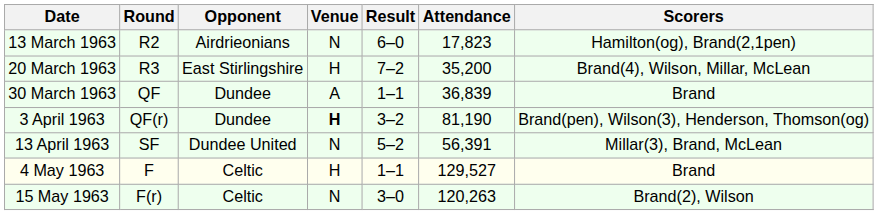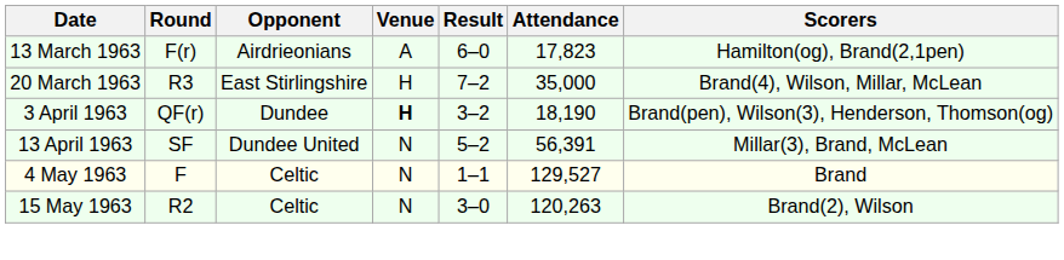 <table class="wikitable sortable" style="font-size:100%; text-align:center">
 <tr>
 <th>Date</th>
 <th>Round</th>
 <th>Opponent</th>
 <th>Venue</th>
 <th>Result</th>
 <th>Attendance</th>
 <th>Scorers</th>
 </tr>
 <tr bgcolor = "#EEFFEE">
 <td>13 March 1963</td>
-<td>R2</td>
+<td>F(r)</td>
 <td>Airdrieonians</td>
-<td>N</td>
+<td>A</td>
 <td>6–0</td>
 <td>17,823</td>
 <td>Hamilton(og), Brand(2,1pen)</td>
 </tr>
 <tr bgcolor = "#EEFFEE">
 <td>20 March 1963</td>
 <td>R3</td>
 <td>East Stirlingshire</td>
 <td>H</td>
 <td>7–2</td>
-<td>35,200</td>
+<td>35,000</td>
 <td>Brand(4), Wilson, Millar, McLean</td>
-</tr>
-<tr bgcolor = "#EEFFEE">
-<td>30 March 1963</td>
-<td>QF</td>
-<td>Dundee</td>
-<td>A</td>
-<td>1–1</td>
-<td>36,839</td>
-<td>Brand</td>
 </tr>
 <tr bgcolor = "#EEFFEE">
 <td>3 April 1963</td>
 <td>QF(r)</td>
 <td>Dundee</td>
 <td><strong>H</strong></td>
 <td>3–2</td>
-<td>81,190</td>
+<td>18,190</td>
 <td>Brand(pen), Wilson(3), Henderson, Thomson(og)</td>
 </tr>
 <tr bgcolor = "#EEFFEE">
 <td>13 April 1963</td>
 <td>SF</td>
 <td>Dundee United</td>
 <td>N</td>
 <td>5–2</td>
 <td>56,391</td>
 <td>Millar(3), Brand, McLean</td>
 </tr>
 <tr bgcolor = "#FFFFEE">
 <td>4 May 1963</td>
 <td>F</td>
 <td>Celtic</td>
-<td>H</td>
+<td>N</td>
 <td>1–1</td>
 <td>129,527</td>
 <td>Brand</td>
 </tr>
 <tr bgcolor = "#EEFFEE">
 <td>15 May 1963</td>
-<td>F(r)</td>
+<td>R2</td>
 <td>Celtic</td>
 <td>N</td>
 <td>3–0</td>
 <td>120,263</td>
 <td>Brand(2), Wilson</td>
 </tr>
 </table>
